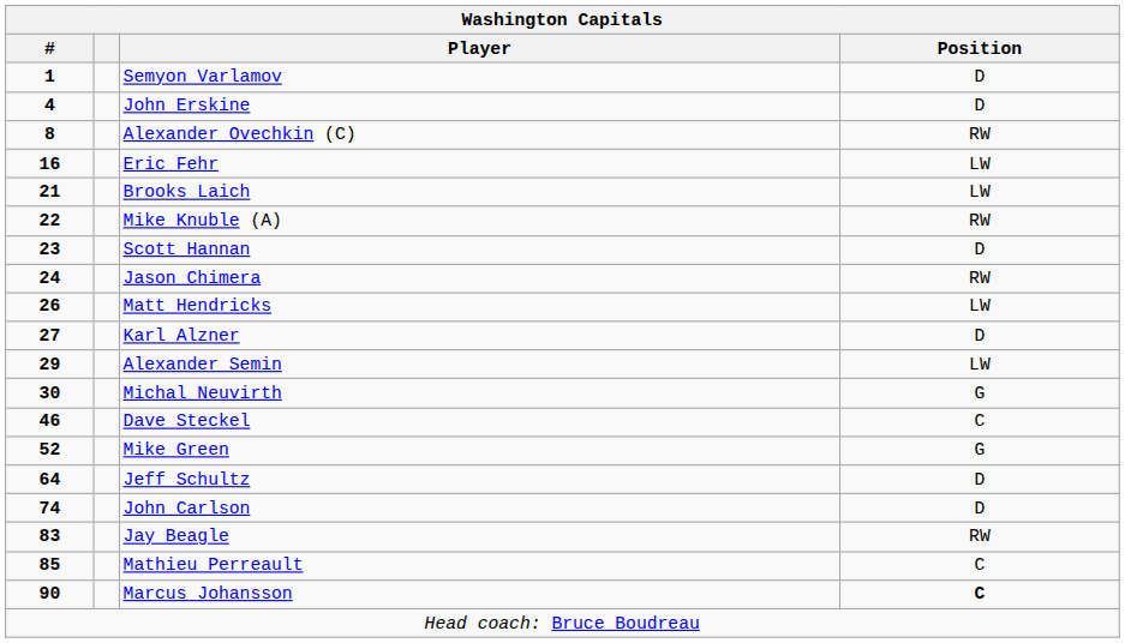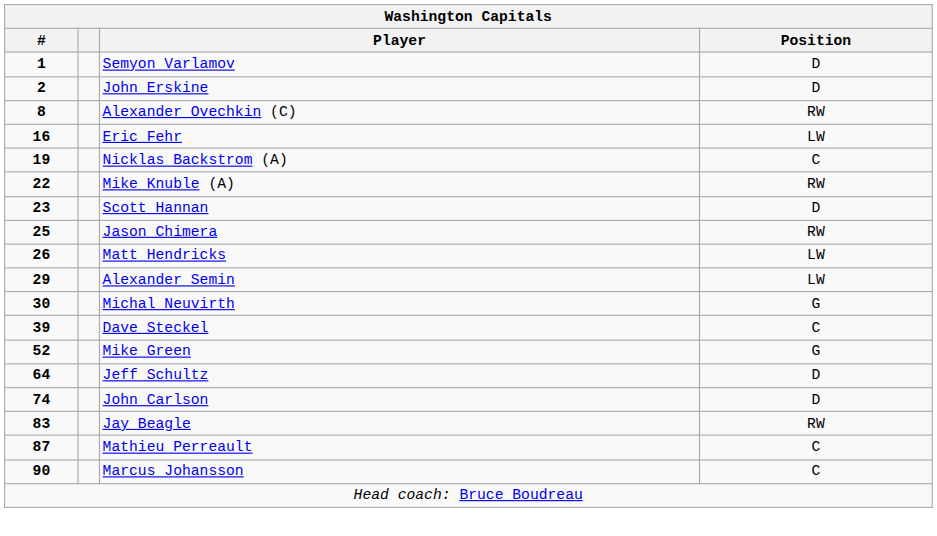 <table class="wikitable" style="width:65%; text-align:center;">
 <tr>
 <th colspan=4>Washington Capitals</th>
 </tr>
 <tr>
 <th>#</th>
 <th></th>
 <th>Player</th>
 <th>Position</th>
 </tr>
 <tr>
 <td><strong>1</strong></td>
 <td align=center></td>
 <td align=left><a href='#'>Semyon Varlamov</a></td>
 <td>D</td>
 </tr>
 <tr>
-<td><strong>4</strong></td>
+<td><strong>2</strong></td>
 <td align=center></td>
 <td align=left><a href='#'>John Erskine</a></td>
 <td>D</td>
 </tr>
 <tr>
 <td><strong>8</strong></td>
 <td align=center></td>
 <td align=left><a href='#'>Alexander Ovechkin</a> (C)</td>
 <td>RW</td>
 </tr>
 <tr>
 <td><strong>16</strong></td>
 <td align=center></td>
 <td align=left><a href='#'>Eric Fehr</a></td>
 <td>LW</td>
 </tr>
 <tr>
-<td><strong>21</strong></td>
+<td><strong>19</strong></td>
 <td align=center></td>
-<td align=left><a href='#'>Brooks Laich</a></td>
-<td>LW</td>
+<td align=left><a href='#'>Nicklas Backstrom</a> (A)</td>
+<td>C</td>
 </tr>
 <tr>
 <td><strong>22</strong></td>
 <td align=center></td>
 <td align=left><a href='#'>Mike Knuble</a> (A)</td>
 <td>RW</td>
 </tr>
 <tr>
 <td><strong>23</strong></td>
 <td align=center></td>
 <td align=left><a href='#'>Scott Hannan</a></td>
 <td>D</td>
 </tr>
 <tr>
-<td><strong>24</strong></td>
+<td><strong>25</strong></td>
 <td align=center></td>
 <td align=left><a href='#'>Jason Chimera</a></td>
 <td>RW</td>
 </tr>
 <tr>
 <td><strong>26</strong></td>
 <td align=center></td>
 <td align=left><a href='#'>Matt Hendricks</a></td>
 <td>LW</td>
-</tr>
-<tr>
-<td><strong>27</strong></td>
-<td align=center></td>
-<td align=left><a href='#'>Karl Alzner</a></td>
-<td>D</td>
 </tr>
 <tr>
 <td><strong>29</strong></td>
 <td align=center></td>
 <td align=left><a href='#'>Alexander Semin</a></td>
 <td>LW</td>
 </tr>
 <tr>
 <td><strong>30</strong></td>
 <td align=center></td>
 <td align=left><a href='#'>Michal Neuvirth</a></td>
 <td>G</td>
 </tr>
 <tr>
-<td><strong>46</strong></td>
+<td><strong>39</strong></td>
 <td align=center></td>
 <td align=left><a href='#'>Dave Steckel</a></td>
 <td>C</td>
 </tr>
 <tr>
 <td><strong>52</strong></td>
 <td align=center></td>
 <td align=left><a href='#'>Mike Green</a></td>
 <td>G</td>
 </tr>
 <tr>
 <td><strong>64</strong></td>
 <td align=center></td>
 <td align=left><a href='#'>Jeff Schultz</a></td>
 <td>D</td>
 </tr>
 <tr>
 <td><strong>74</strong></td>
 <td align=center></td>
 <td align=left><a href='#'>John Carlson</a></td>
 <td>D</td>
 </tr>
 <tr>
 <td><strong>83</strong></td>
 <td align=center></td>
 <td align=left><a href='#'>Jay Beagle</a></td>
 <td>RW</td>
 </tr>
 <tr>
-<td><strong>85</strong></td>
+<td><strong>87</strong></td>
 <td align=center></td>
 <td align=left><a href='#'>Mathieu Perreault</a></td>
 <td>C</td>
 </tr>
 <tr>
 <td><strong>90</strong></td>
 <td align=center></td>
 <td align=left><a href='#'>Marcus Johansson</a></td>
-<td><strong>C</strong></td>
+<td>C</td>
 </tr>
 <tr>
 <td colspan=4><em>Head coach:</em>  <a href='#'>Bruce Boudreau</a></td>
 </tr>
 </table>
